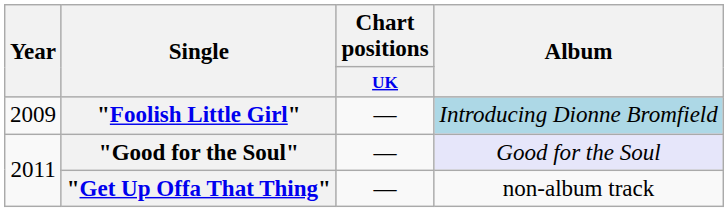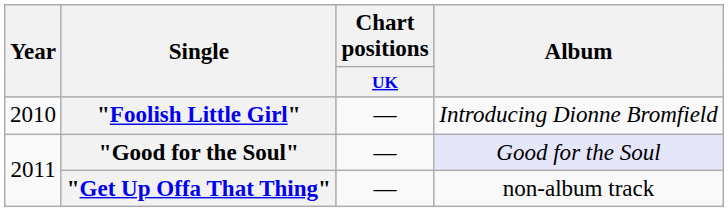 <table class="wikitable plainrowheaders" style="text-align:center;">
 <tr>
 <th scope="col" rowspan="2">Year</th>
 <th scope="col" rowspan="2">Single</th>
 <th scope="col">Chart positions</th>
 <th scope="col" rowspan="2">Album</th>
 </tr>
 <tr>
 <th scope="col" style="width:3em;font-size:75%;"><a href='#'>UK</a><br></th>
 </tr>
 <tr>
-<td>2009</td>
+<td>2010</td>
 <th scope="row">"<a href='#'>Foolish Little Girl</a>"</th>
 <td>—</td>
-<td style="background: lightblue;"><em>Introducing Dionne Bromfield</em></td>
+<td><em>Introducing Dionne Bromfield</em></td>
 </tr>
 <tr>
 <td rowspan="2">2011</td>
 <th scope="row">"Good for the Soul"</th>
 <td>—</td>
 <td style="background: lavender;"><em>Good for the Soul</em></td>
 </tr>
 <tr>
 <th scope="row">"<a href='#'>Get Up Offa That Thing</a>"</th>
 <td>—</td>
 <td>non-album track</td>
 </tr>
 </table>
